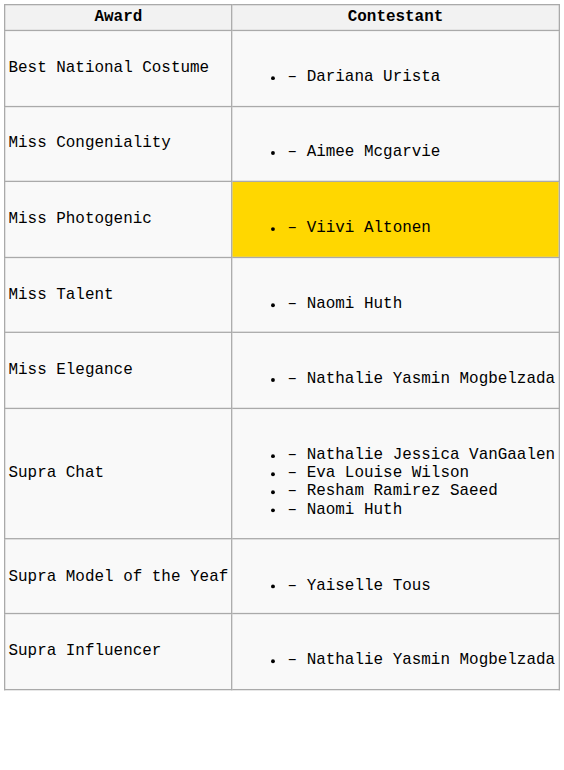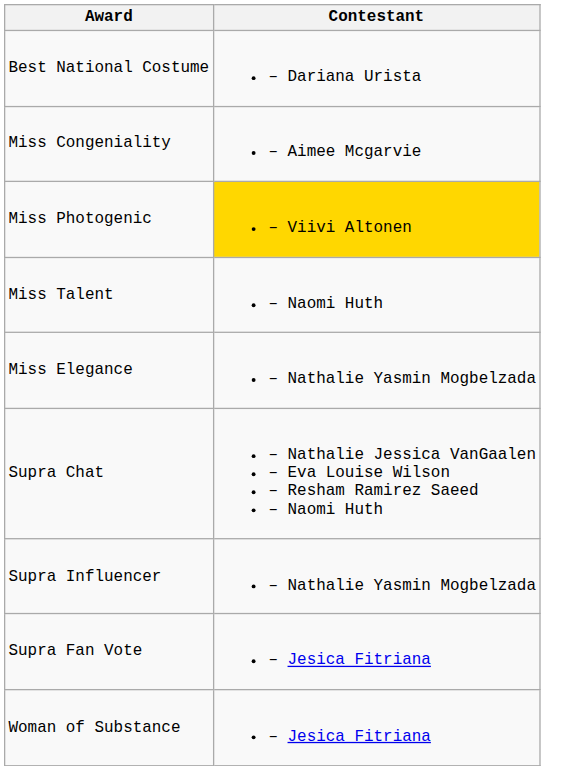 <table class="wikitable sortable" style="font-size:95%;">
 <tr>
 <th>Award</th>
 <th>Contestant</th>
 </tr>
 <tr>
 <td>Best National Costume</td>
 <td><br><ul><li> – Dariana Urista</li></ul></td>
 </tr>
 <tr>
 <td>Miss Congeniality</td>
 <td><br><ul><li> – Aimee Mcgarvie</li></ul></td>
 </tr>
 <tr>
 <td>Miss Photogenic</td>
 <td style="background: gold;"><br><ul><li> – Viivi Altonen</li></ul></td>
 </tr>
 <tr>
 <td>Miss Talent</td>
 <td><br><ul><li> – Naomi Huth</li></ul></td>
 </tr>
 <tr>
 <td>Miss Elegance</td>
 <td><br><ul><li> – Nathalie Yasmin Mogbelzada</li></ul></td>
 </tr>
 <tr>
 <td>Supra Chat</td>
 <td><br><ul><li> – Nathalie Jessica VanGaalen</li><li> – Eva Louise Wilson</li><li> – Resham Ramirez Saeed</li><li> – Naomi Huth</li></ul></td>
 </tr>
 <tr>
-<td>Supra Model of the Yeaf</td>
-<td><br><ul><li> – Yaiselle Tous</li></ul></td>
-</tr>
-<tr>
 <td>Supra Influencer</td>
 <td><br><ul><li> – Nathalie Yasmin Mogbelzada</li></ul></td>
 </tr>
+<tr>
+<td>Supra Fan Vote</td>
+<td><br><ul><li> – <a href='#'>Jesica Fitriana</a></li></ul></td>
+</tr>
+<tr>
+<td>Woman of Substance</td>
+<td><br><ul><li> – <a href='#'>Jesica Fitriana</a></li></ul></td>
+</tr>
 </table>
